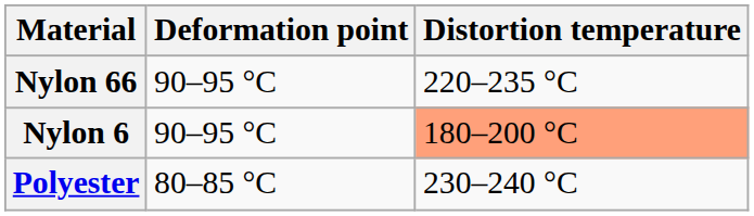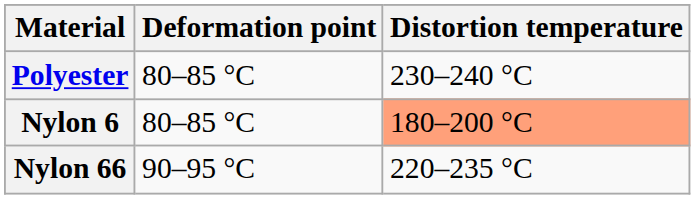 <table class="wikitable plainrowheaders">
 <tr>
 <th scope="col">Material</th>
 <th scope="col">Deformation point</th>
 <th scope="col">Distortion temperature</th>
 </tr>
 <tr>
+<th scope="row"><a href='#'>Polyester</a></th>
+<td>80–85 °C</td>
+<td>230–240 °C</td>
+</tr>
+<tr>
+<th scope="row">Nylon 6</th>
+<td>80–85 °C</td>
+<td style="background: lightsalmon;">180–200 °C</td>
+</tr>
+<tr>
 <th scope="row">Nylon 66</th>
 <td>90–95 °C</td>
 <td>220–235 °C</td>
 </tr>
-<tr>
-<th scope="row">Nylon 6</th>
-<td>90–95 °C</td>
-<td style="background: lightsalmon;">180–200 °C</td>
-</tr>
-<tr>
-<th scope="row"><a href='#'>Polyester</a></th>
-<td>80–85 °C</td>
-<td>230–240 °C</td>
-</tr>
 </table>
